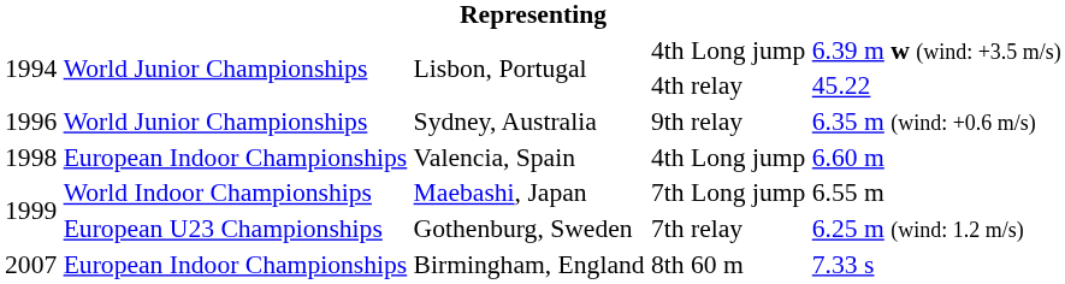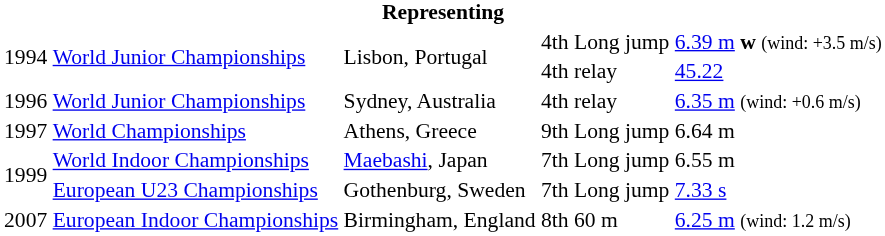 <table>
 <tr>
 <th colspan="6">Representing </th>
 </tr>
 <tr>
 <td rowspan=2>1994</td>
 <td rowspan=2><a href='#'>World Junior Championships</a></td>
 <td rowspan=2>Lisbon, Portugal</td>
 <td>4th</td>
 <td>Long jump</td>
 <td><a href='#'>6.39 m</a> <strong>w</strong>  <small>(wind: +3.5 m/s)</small></td>
 </tr>
 <tr>
 <td>4th</td>
 <td> relay</td>
 <td><a href='#'>45.22</a></td>
 </tr>
 <tr>
 <td>1996</td>
 <td><a href='#'>World Junior Championships</a></td>
 <td>Sydney, Australia</td>
-<td align="center">9th</td>
+<td>4th</td>
 <td> relay</td>
 <td><a href='#'>6.35 m</a>  <small>(wind: +0.6 m/s)</small></td>
 </tr>
 <tr>
-<td>1998</td>
-<td><a href='#'>European Indoor Championships</a></td>
-<td>Valencia, Spain</td>
-<td align="center">4th</td>
+<td>1997</td>
+<td><a href='#'>World Championships</a></td>
+<td>Athens, Greece</td>
+<td align="center">9th</td>
 <td>Long jump</td>
-<td><a href='#'>6.60 m</a></td>
+<td>6.64 m</td>
 </tr>
 <tr>
 <td rowspan=2>1999</td>
 <td><a href='#'>World Indoor Championships</a></td>
 <td><a href='#'>Maebashi</a>, Japan</td>
 <td align="center">7th</td>
 <td>Long jump</td>
 <td>6.55 m</td>
 </tr>
 <tr>
 <td><a href='#'>European U23 Championships</a></td>
 <td>Gothenburg, Sweden</td>
 <td>7th</td>
-<td> relay</td>
-<td><a href='#'>6.25 m</a> <small>(wind: 1.2 m/s)</small></td>
+<td>Long jump</td>
+<td><a href='#'>7.33 s</a></td>
 </tr>
 <tr>
 <td>2007</td>
 <td><a href='#'>European Indoor Championships</a></td>
 <td>Birmingham, England</td>
 <td align="center">8th</td>
 <td>60 m</td>
-<td><a href='#'>7.33 s</a></td>
+<td><a href='#'>6.25 m</a> <small>(wind: 1.2 m/s)</small></td>
 </tr>
 </table>
